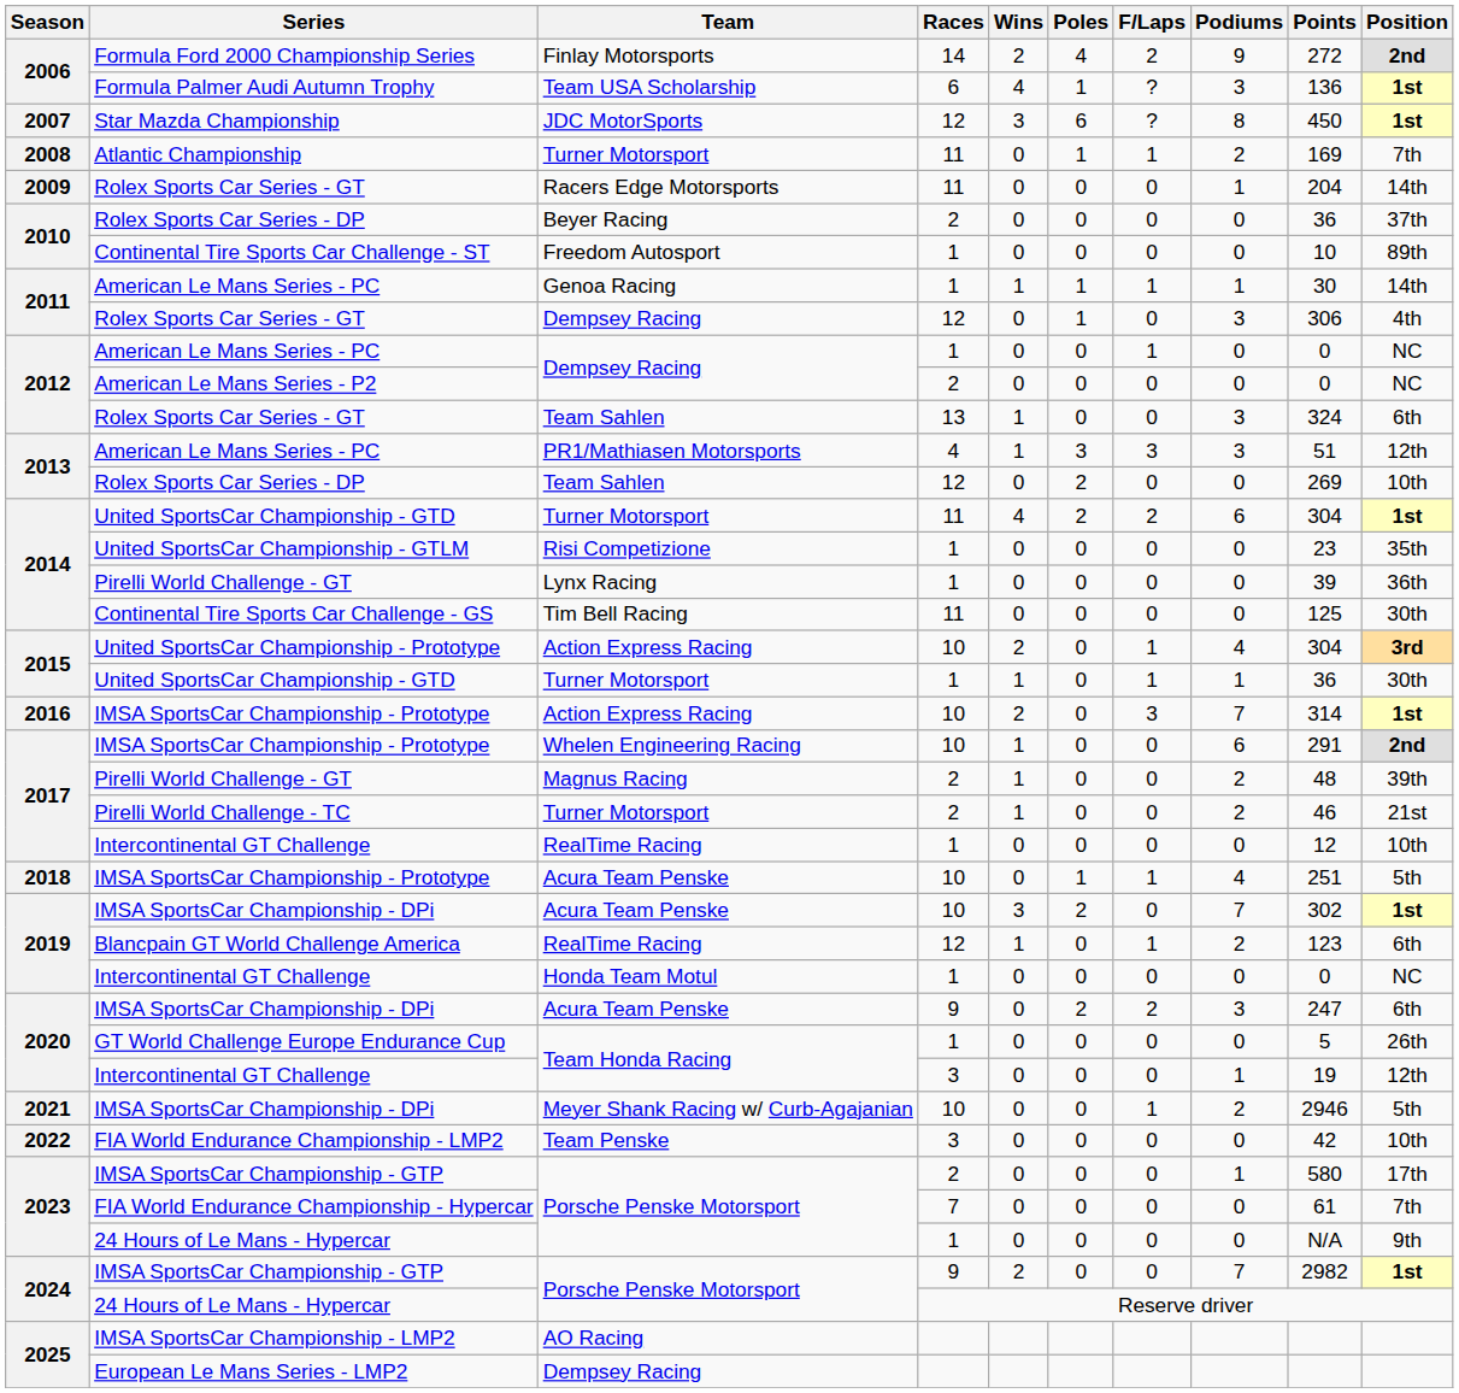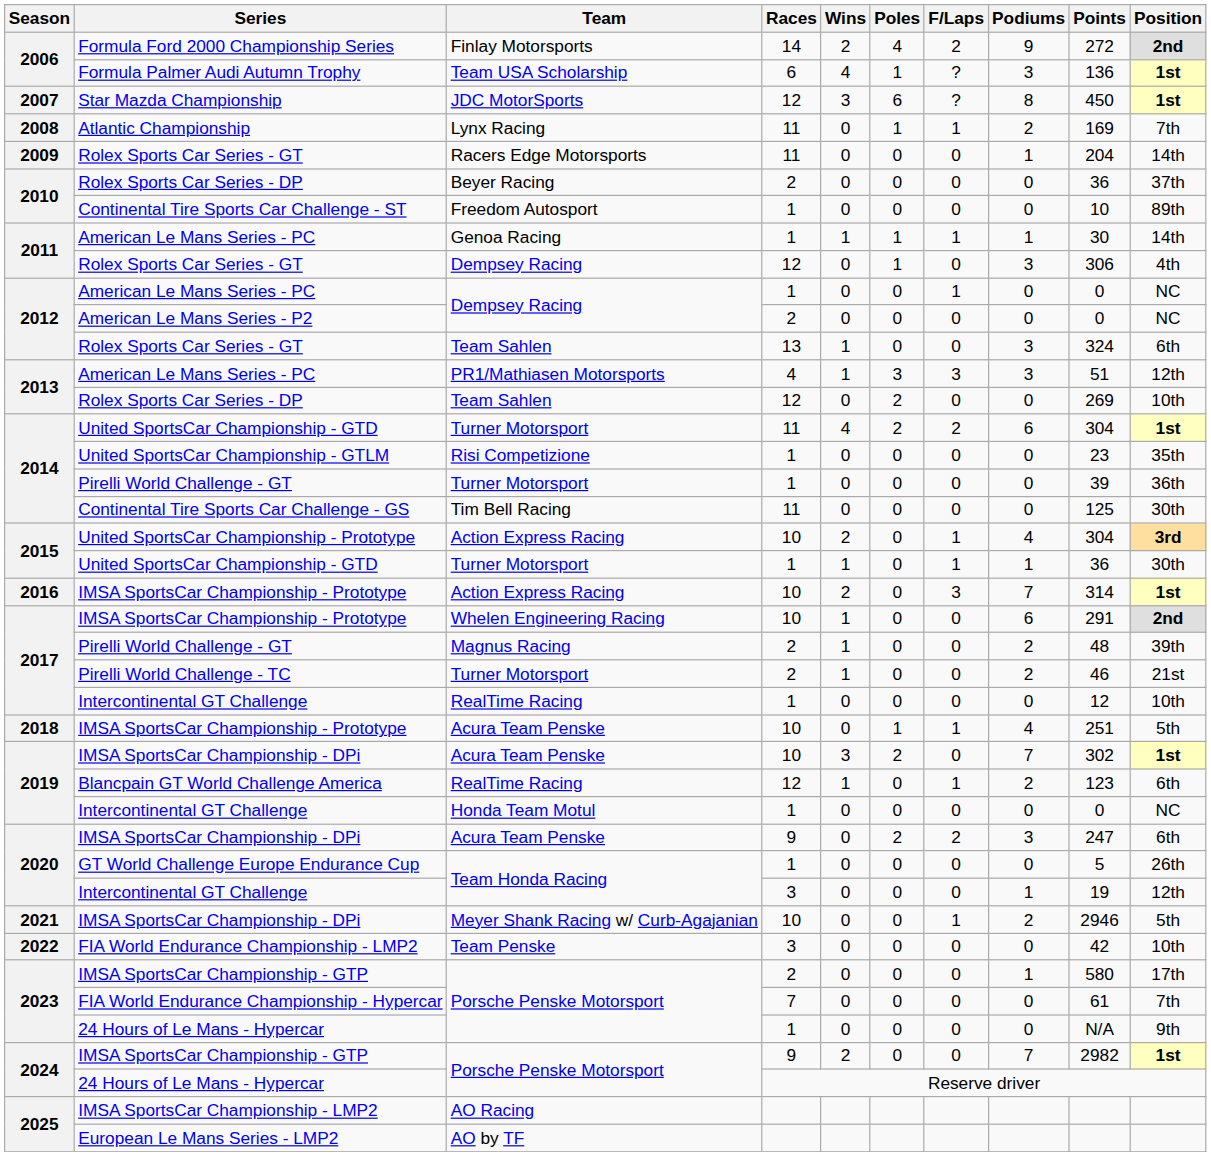 <table class="wikitable" style="font-size: 90%; text-align:center">
 <tr>
 <th>Season</th>
 <th>Series</th>
 <th>Team</th>
 <th>Races</th>
 <th>Wins</th>
 <th>Poles</th>
 <th>F/Laps</th>
 <th>Podiums</th>
 <th>Points</th>
 <th>Position</th>
 </tr>
 <tr>
 <th rowspan="2">2006</th>
 <td align=left><a href='#'>Formula Ford 2000 Championship Series</a></td>
 <td align=left>Finlay Motorsports</td>
 <td>14</td>
 <td>2</td>
 <td>4</td>
 <td>2</td>
 <td>9</td>
 <td>272</td>
 <td style="background:#DFDFDF;”"><strong>2nd</strong></td>
 </tr>
 <tr>
 <td align=left><a href='#'>Formula Palmer Audi Autumn Trophy</a></td>
 <td align=left><a href='#'>Team USA Scholarship</a></td>
 <td>6</td>
 <td>4</td>
 <td>1</td>
 <td>?</td>
 <td>3</td>
 <td>136</td>
 <td style="background:#FFFFBF;”"><strong>1st</strong></td>
 </tr>
 <tr>
 <th>2007</th>
 <td align="left"><a href='#'>Star Mazda Championship</a></td>
 <td align="left"><a href='#'>JDC MotorSports</a></td>
 <td>12</td>
 <td>3</td>
 <td>6</td>
 <td>?</td>
 <td>8</td>
 <td>450</td>
 <td style="background:#FFFFBF;”"><strong>1st</strong></td>
 </tr>
 <tr>
 <th>2008</th>
 <td align="left"><a href='#'>Atlantic Championship</a></td>
-<td align=left><a href='#'>Turner Motorsport</a></td>
+<td align="left">Lynx Racing</td>
 <td>11</td>
 <td>0</td>
 <td>1</td>
 <td>1</td>
 <td>2</td>
 <td>169</td>
 <td>7th</td>
 </tr>
 <tr>
 <th>2009</th>
 <td align=left><a href='#'>Rolex Sports Car Series - GT</a></td>
 <td align=left>Racers Edge Motorsports</td>
 <td>11</td>
 <td>0</td>
 <td>0</td>
 <td>0</td>
 <td>1</td>
 <td>204</td>
 <td>14th</td>
 </tr>
 <tr>
 <th rowspan="2">2010</th>
 <td align=left><a href='#'>Rolex Sports Car Series - DP</a></td>
 <td align=left>Beyer Racing</td>
 <td>2</td>
 <td>0</td>
 <td>0</td>
 <td>0</td>
 <td>0</td>
 <td>36</td>
 <td>37th</td>
 </tr>
 <tr>
 <td align=left><a href='#'>Continental Tire Sports Car Challenge - ST</a></td>
 <td align=left>Freedom Autosport</td>
 <td>1</td>
 <td>0</td>
 <td>0</td>
 <td>0</td>
 <td>0</td>
 <td>10</td>
 <td>89th</td>
 </tr>
 <tr>
 <th rowspan="2">2011</th>
 <td align="left"><a href='#'>American Le Mans Series - PC</a></td>
 <td align="left">Genoa Racing</td>
 <td>1</td>
 <td>1</td>
 <td>1</td>
 <td>1</td>
 <td>1</td>
 <td>30</td>
 <td>14th</td>
 </tr>
 <tr>
 <td align=left><a href='#'>Rolex Sports Car Series - GT</a></td>
 <td align=left><a href='#'>Dempsey Racing</a></td>
 <td>12</td>
 <td>0</td>
 <td>1</td>
 <td>0</td>
 <td>3</td>
 <td>306</td>
 <td>4th</td>
 </tr>
 <tr>
 <th rowspan="3">2012</th>
 <td align="left"><a href='#'>American Le Mans Series - PC</a></td>
 <td rowspan="2" align="left"><a href='#'>Dempsey Racing</a></td>
 <td>1</td>
 <td>0</td>
 <td>0</td>
 <td>1</td>
 <td>0</td>
 <td>0</td>
 <td>NC</td>
 </tr>
 <tr>
 <td align="left"><a href='#'>American Le Mans Series - P2</a></td>
 <td>2</td>
 <td>0</td>
 <td>0</td>
 <td>0</td>
 <td>0</td>
 <td>0</td>
 <td>NC</td>
 </tr>
 <tr>
 <td align=left><a href='#'>Rolex Sports Car Series - GT</a></td>
 <td align=left><a href='#'>Team Sahlen</a></td>
 <td>13</td>
 <td>1</td>
 <td>0</td>
 <td>0</td>
 <td>3</td>
 <td>324</td>
 <td>6th</td>
 </tr>
 <tr>
 <th rowspan="2">2013</th>
 <td align="left"><a href='#'>American Le Mans Series - PC</a></td>
 <td align="left"><a href='#'>PR1/Mathiasen Motorsports</a></td>
 <td>4</td>
 <td>1</td>
 <td>3</td>
 <td>3</td>
 <td>3</td>
 <td>51</td>
 <td>12th</td>
 </tr>
 <tr>
 <td align=left><a href='#'>Rolex Sports Car Series - DP</a></td>
 <td align=left><a href='#'>Team Sahlen</a></td>
 <td>12</td>
 <td>0</td>
 <td>2</td>
 <td>0</td>
 <td>0</td>
 <td>269</td>
 <td>10th</td>
 </tr>
 <tr>
 <th rowspan="4">2014</th>
 <td align="left"><a href='#'>United SportsCar Championship - GTD</a></td>
 <td align="left"><a href='#'>Turner Motorsport</a></td>
 <td>11</td>
 <td>4</td>
 <td>2</td>
 <td>2</td>
 <td>6</td>
 <td>304</td>
 <td style="background:#FFFFBF;”"><strong>1st</strong></td>
 </tr>
 <tr>
 <td align=left><a href='#'>United SportsCar Championship - GTLM</a></td>
 <td align=left><a href='#'>Risi Competizione</a></td>
 <td>1</td>
 <td>0</td>
 <td>0</td>
 <td>0</td>
 <td>0</td>
 <td>23</td>
 <td>35th</td>
 </tr>
 <tr>
 <td align=left><a href='#'>Pirelli World Challenge - GT</a></td>
-<td align="left">Lynx Racing</td>
+<td align=left><a href='#'>Turner Motorsport</a></td>
 <td>1</td>
 <td>0</td>
 <td>0</td>
 <td>0</td>
 <td>0</td>
 <td>39</td>
 <td>36th</td>
 </tr>
 <tr>
 <td align=left><a href='#'>Continental Tire Sports Car Challenge - GS</a></td>
 <td align=left>Tim Bell Racing</td>
 <td>11</td>
 <td>0</td>
 <td>0</td>
 <td>0</td>
 <td>0</td>
 <td>125</td>
 <td>30th</td>
 </tr>
 <tr>
 <th rowspan="2">2015</th>
 <td align="left"><a href='#'>United SportsCar Championship - Prototype</a></td>
 <td align="left"><a href='#'>Action Express Racing</a></td>
 <td>10</td>
 <td>2</td>
 <td>0</td>
 <td>1</td>
 <td>4</td>
 <td>304</td>
 <td style="background:#FFDF9F;”"><strong>3rd</strong></td>
 </tr>
 <tr>
 <td align="left"><a href='#'>United SportsCar Championship - GTD</a></td>
 <td align="left"><a href='#'>Turner Motorsport</a></td>
 <td>1</td>
 <td>1</td>
 <td>0</td>
 <td>1</td>
 <td>1</td>
 <td>36</td>
 <td>30th</td>
 </tr>
 <tr>
 <th>2016</th>
 <td align="left"><a href='#'>IMSA SportsCar Championship - Prototype</a></td>
 <td align="left"><a href='#'>Action Express Racing</a></td>
 <td>10</td>
 <td>2</td>
 <td>0</td>
 <td>3</td>
 <td>7</td>
 <td>314</td>
 <td style="background:#FFFFBF;”"><strong>1st</strong></td>
 </tr>
 <tr>
 <th rowspan="4">2017</th>
 <td align="left"><a href='#'>IMSA SportsCar Championship - Prototype</a></td>
 <td align="left"><a href='#'>Whelen Engineering Racing</a></td>
 <td>10</td>
 <td>1</td>
 <td>0</td>
 <td>0</td>
 <td>6</td>
 <td>291</td>
 <td style="background:#DFDFDF;”"><strong>2nd</strong></td>
 </tr>
 <tr>
 <td align=left><a href='#'>Pirelli World Challenge - GT</a></td>
 <td align=left><a href='#'>Magnus Racing</a></td>
 <td>2</td>
 <td>1</td>
 <td>0</td>
 <td>0</td>
 <td>2</td>
 <td>48</td>
 <td>39th</td>
 </tr>
 <tr>
 <td align=left><a href='#'>Pirelli World Challenge - TC</a></td>
 <td align=left><a href='#'>Turner Motorsport</a></td>
 <td>2</td>
 <td>1</td>
 <td>0</td>
 <td>0</td>
 <td>2</td>
 <td>46</td>
 <td>21st</td>
 </tr>
 <tr>
 <td align=left><a href='#'>Intercontinental GT Challenge</a></td>
 <td align=left><a href='#'>RealTime Racing</a></td>
 <td>1</td>
 <td>0</td>
 <td>0</td>
 <td>0</td>
 <td>0</td>
 <td>12</td>
 <td>10th</td>
 </tr>
 <tr>
 <th>2018</th>
 <td align="left"><a href='#'>IMSA SportsCar Championship - Prototype</a></td>
 <td align="left"><a href='#'>Acura Team Penske</a></td>
 <td>10</td>
 <td>0</td>
 <td>1</td>
 <td>1</td>
 <td>4</td>
 <td>251</td>
 <td>5th</td>
 </tr>
 <tr>
 <th rowspan="3">2019</th>
 <td align="left"><a href='#'>IMSA SportsCar Championship - DPi</a></td>
 <td align="left"><a href='#'>Acura Team Penske</a></td>
 <td>10</td>
 <td>3</td>
 <td>2</td>
 <td>0</td>
 <td>7</td>
 <td>302</td>
 <td style="background:#FFFFBF;”"><strong>1st</strong></td>
 </tr>
 <tr>
 <td align=left><a href='#'>Blancpain GT World Challenge America</a></td>
 <td align=left><a href='#'>RealTime Racing</a></td>
 <td>12</td>
 <td>1</td>
 <td>0</td>
 <td>1</td>
 <td>2</td>
 <td>123</td>
 <td>6th</td>
 </tr>
 <tr>
 <td align=left><a href='#'>Intercontinental GT Challenge</a></td>
 <td align=left><a href='#'>Honda Team Motul</a></td>
 <td>1</td>
 <td>0</td>
 <td>0</td>
 <td>0</td>
 <td>0</td>
 <td>0</td>
 <td>NC</td>
 </tr>
 <tr>
 <th rowspan="3">2020</th>
 <td align="left"><a href='#'>IMSA SportsCar Championship - DPi</a></td>
 <td align="left"><a href='#'>Acura Team Penske</a></td>
 <td>9</td>
 <td>0</td>
 <td>2</td>
 <td>2</td>
 <td>3</td>
 <td>247</td>
 <td>6th</td>
 </tr>
 <tr>
 <td align=left><a href='#'>GT World Challenge Europe Endurance Cup</a></td>
 <td rowspan="2" align=left><a href='#'>Team Honda Racing</a></td>
 <td>1</td>
 <td>0</td>
 <td>0</td>
 <td>0</td>
 <td>0</td>
 <td>5</td>
 <td>26th</td>
 </tr>
 <tr>
 <td align=left><a href='#'>Intercontinental GT Challenge</a></td>
 <td>3</td>
 <td>0</td>
 <td>0</td>
 <td>0</td>
 <td>1</td>
 <td>19</td>
 <td>12th</td>
 </tr>
 <tr>
 <th>2021</th>
 <td align="left"><a href='#'>IMSA SportsCar Championship - DPi</a></td>
 <td align="left"><a href='#'>Meyer Shank Racing</a> w/ <a href='#'>Curb-Agajanian</a></td>
 <td>10</td>
 <td>0</td>
 <td>0</td>
 <td>1</td>
 <td>2</td>
 <td>2946</td>
 <td>5th</td>
 </tr>
 <tr>
 <th>2022</th>
 <td align="left"><a href='#'>FIA World Endurance Championship - LMP2</a></td>
 <td align="left"><a href='#'>Team Penske</a></td>
 <td>3</td>
 <td>0</td>
 <td>0</td>
 <td>0</td>
 <td>0</td>
 <td>42</td>
 <td>10th</td>
 </tr>
 <tr>
 <th rowspan="3">2023</th>
 <td align="left"><a href='#'>IMSA SportsCar Championship - GTP</a></td>
 <td rowspan="3" align="left"><a href='#'>Porsche Penske Motorsport</a></td>
 <td>2</td>
 <td>0</td>
 <td>0</td>
 <td>0</td>
 <td>1</td>
 <td>580</td>
 <td>17th</td>
 </tr>
 <tr>
 <td align=left><a href='#'>FIA World Endurance Championship - Hypercar</a></td>
 <td>7</td>
 <td>0</td>
 <td>0</td>
 <td>0</td>
 <td>0</td>
 <td>61</td>
 <td>7th</td>
 </tr>
 <tr>
 <td align=left><a href='#'>24 Hours of Le Mans - Hypercar</a></td>
 <td>1</td>
 <td>0</td>
 <td>0</td>
 <td>0</td>
 <td>0</td>
 <td>N/A</td>
 <td>9th</td>
 </tr>
 <tr>
 <th rowspan=2>2024</th>
 <td align=left><a href='#'>IMSA SportsCar Championship - GTP</a></td>
 <td rowspan=2 align=left><a href='#'>Porsche Penske Motorsport</a></td>
 <td>9</td>
 <td>2</td>
 <td>0</td>
 <td>0</td>
 <td>7</td>
 <td>2982</td>
 <td style="background:#FFFFBF;”"><strong>1st</strong></td>
 </tr>
 <tr>
 <td align=left><a href='#'>24 Hours of Le Mans - Hypercar</a></td>
 <td colspan=7>Reserve driver</td>
 </tr>
 <tr>
 <th rowspan="2">2025</th>
 <td align=left><a href='#'>IMSA SportsCar Championship - LMP2</a></td>
 <td align=left><a href='#'>AO Racing</a></td>
 <td></td>
 <td></td>
 <td></td>
 <td></td>
 <td></td>
 <td></td>
 <td></td>
 </tr>
 <tr>
 <td align=left><a href='#'>European Le Mans Series - LMP2</a></td>
-<td align=left><a href='#'>Dempsey Racing</a></td>
+<td align=left><a href='#'>AO</a> by <a href='#'>TF</a></td>
 <td></td>
 <td></td>
 <td></td>
 <td></td>
 <td></td>
 <td></td>
 <td></td>
 </tr>
 </table>
